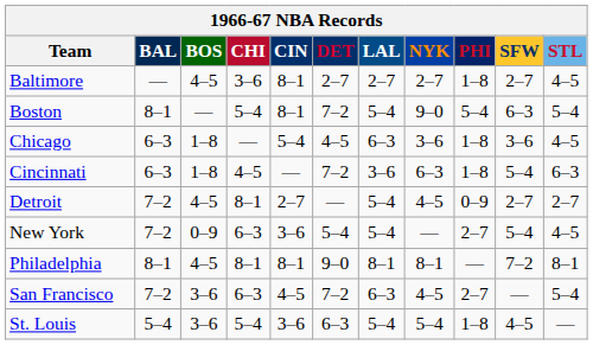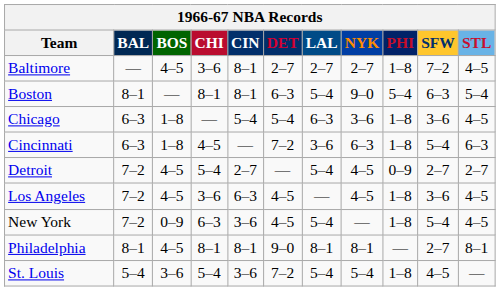 <table class="wikitable" style="font-size:95%; text-align:center;">
 <tr>
 <th colspan=11>1966-67 NBA Records</th>
 </tr>
 <tr>
 <th width=100>Team</th>
 <th style="background:#002854;color:#FFFFFF;width=35">BAL</th>
 <th style="background:#006400;color:#FFFFFF;width=35">BOS</th>
 <th style="background:#BA0C2F;color:#FFFFFF;width=35">CHI</th>
 <th style="background:#012F6B;color:#FFFFFF;width=35">CIN</th>
 <th style="background:#012F6B;color:#D40032;width=35">DET</th>
 <th style="background:#004B87;color:#FFFFFF;width=35">LAL</th>
 <th style="background:#003EA4;color:#FF8C00;width=35">NYK</th>
 <th style="background:#012268;color:#C60D28;width=35">PHI</th>
 <th style="background:#FFC62C;color:#012F6B;width=35">SFW</th>
 <th style="background:#69B3E6;color:#C70F2E;width=35">STL</th>
 </tr>
 <tr>
 <td style="text-align:left;"><a href='#'>Baltimore</a></td>
 <td>—</td>
 <td>4–5</td>
 <td>3–6</td>
 <td>8–1</td>
 <td>2–7</td>
 <td>2–7</td>
 <td>2–7</td>
 <td>1–8</td>
-<td>2–7</td>
+<td>7–2</td>
 <td>4–5</td>
 </tr>
 <tr>
 <td style="text-align:left;"><a href='#'>Boston</a></td>
 <td>8–1</td>
 <td>—</td>
-<td>5–4</td>
 <td>8–1</td>
-<td>7–2</td>
+<td>8–1</td>
+<td>6–3</td>
 <td>5–4</td>
 <td>9–0</td>
 <td>5–4</td>
 <td>6–3</td>
 <td>5–4</td>
 </tr>
 <tr>
 <td style="text-align:left;"><a href='#'>Chicago</a></td>
 <td>6–3</td>
 <td>1–8</td>
 <td>—</td>
 <td>5–4</td>
-<td>4–5</td>
+<td>5–4</td>
 <td>6–3</td>
 <td>3–6</td>
 <td>1–8</td>
 <td>3–6</td>
 <td>4–5</td>
 </tr>
 <tr>
 <td style="text-align:left;"><a href='#'>Cincinnati</a></td>
 <td>6–3</td>
 <td>1–8</td>
 <td>4–5</td>
 <td>—</td>
 <td>7–2</td>
 <td>3–6</td>
 <td>6–3</td>
 <td>1–8</td>
 <td>5–4</td>
 <td>6–3</td>
 </tr>
 <tr>
 <td style="text-align:left;"><a href='#'>Detroit</a></td>
 <td>7–2</td>
 <td>4–5</td>
-<td>8–1</td>
+<td>5–4</td>
 <td>2–7</td>
 <td>—</td>
 <td>5–4</td>
 <td>4–5</td>
 <td>0–9</td>
 <td>2–7</td>
 <td>2–7</td>
 </tr>
 <tr>
+<td style="text-align:left;"><a href='#'>Los Angeles</a></td>
+<td>7–2</td>
+<td>4–5</td>
+<td>3–6</td>
+<td>6–3</td>
+<td>4–5</td>
+<td>—</td>
+<td>4–5</td>
+<td>1–8</td>
+<td>3–6</td>
+<td>4–5</td>
+</tr>
+<tr>
 <td style="text-align:left;">New York</td>
 <td>7–2</td>
 <td>0–9</td>
 <td>6–3</td>
 <td>3–6</td>
-<td>5–4</td>
+<td>4–5</td>
 <td>5–4</td>
 <td>—</td>
-<td>2–7</td>
+<td>1–8</td>
 <td>5–4</td>
 <td>4–5</td>
 </tr>
 <tr>
 <td style="text-align:left;"><a href='#'>Philadelphia</a></td>
 <td>8–1</td>
 <td>4–5</td>
 <td>8–1</td>
 <td>8–1</td>
 <td>9–0</td>
 <td>8–1</td>
 <td>8–1</td>
 <td>—</td>
-<td>7–2</td>
+<td>2–7</td>
 <td>8–1</td>
-</tr>
-<tr>
-<td style="text-align:left;"><a href='#'>San Francisco</a></td>
-<td>7–2</td>
-<td>3–6</td>
-<td>6–3</td>
-<td>4–5</td>
-<td>7–2</td>
-<td>6–3</td>
-<td>4–5</td>
-<td>2–7</td>
-<td>—</td>
-<td>5–4</td>
 </tr>
 <tr>
 <td style="text-align:left;"><a href='#'>St. Louis</a></td>
 <td>5–4</td>
 <td>3–6</td>
 <td>5–4</td>
 <td>3–6</td>
-<td>6–3</td>
+<td>7–2</td>
 <td>5–4</td>
 <td>5–4</td>
 <td>1–8</td>
 <td>4–5</td>
 <td>—</td>
 </tr>
 </table>
